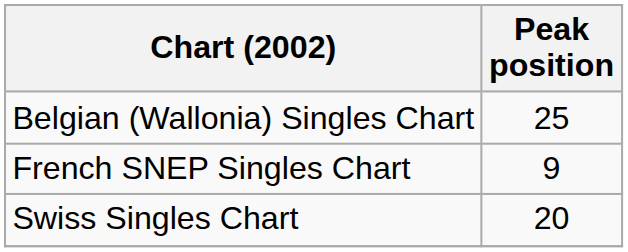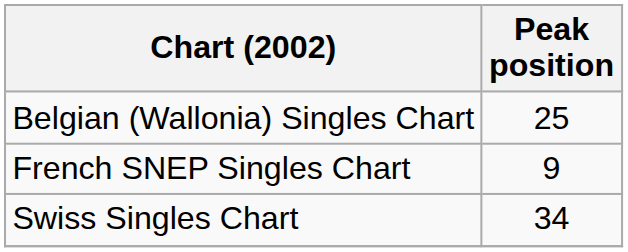 <table class="wikitable sortable">
 <tr>
 <th>Chart (2002)</th>
 <th>Peak<br>position</th>
 </tr>
 <tr>
 <td>Belgian (Wallonia) Singles Chart</td>
 <td align="center">25</td>
 </tr>
 <tr>
 <td>French SNEP Singles Chart</td>
 <td align="center">9</td>
 </tr>
 <tr>
 <td>Swiss Singles Chart</td>
-<td align="center">20</td>
+<td align="center">34</td>
 </tr>
 <tr>
 </tr>
 </table>
